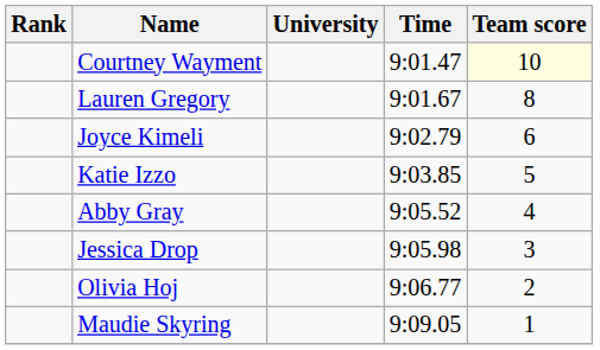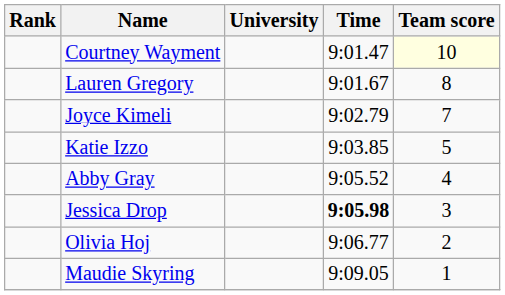 <table class="wikitable sortable" style="text-align:center">
 <tr>
 <th>Rank</th>
 <th>Name</th>
 <th>University</th>
 <th>Time</th>
 <th>Team score</th>
 </tr>
 <tr>
 <td></td>
 <td align=left> <a href='#'>Courtney Wayment</a></td>
 <td></td>
 <td>9:01.47</td>
 <td style="background: lightyellow;">10</td>
 </tr>
 <tr>
 <td></td>
 <td align=left> <a href='#'>Lauren Gregory</a></td>
 <td></td>
 <td>9:01.67</td>
 <td>8</td>
 </tr>
 <tr>
 <td></td>
 <td align=left> <a href='#'>Joyce Kimeli</a></td>
 <td></td>
 <td>9:02.79</td>
-<td>6</td>
+<td>7</td>
 </tr>
 <tr>
 <td></td>
 <td align=left> <a href='#'>Katie Izzo</a></td>
 <td></td>
 <td>9:03.85</td>
 <td>5</td>
 </tr>
 <tr>
 <td></td>
 <td align=left> <a href='#'>Abby Gray</a></td>
 <td></td>
 <td>9:05.52</td>
 <td>4</td>
 </tr>
 <tr>
 <td></td>
 <td align=left> <a href='#'>Jessica Drop</a></td>
 <td></td>
-<td>9:05.98</td>
+<td><strong>9:05.98</strong></td>
 <td>3</td>
 </tr>
 <tr>
 <td></td>
 <td align=left> <a href='#'>Olivia Hoj</a></td>
 <td></td>
 <td>9:06.77</td>
 <td>2</td>
 </tr>
 <tr>
 <td></td>
 <td align=left> <a href='#'>Maudie Skyring</a></td>
 <td></td>
 <td>9:09.05</td>
 <td>1</td>
 </tr>
 <tr>
 </tr>
 </table>
